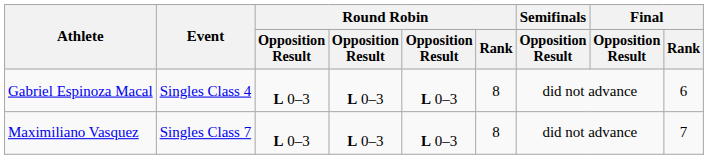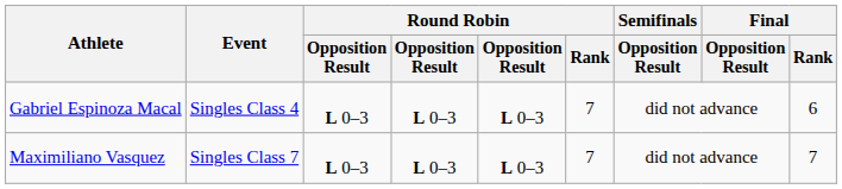 <table class="wikitable" border="1" style="font-size:90%">
 <tr>
 <th rowspan=2>Athlete</th>
 <th rowspan=2>Event</th>
 <th colspan=4>Round Robin</th>
 <th>Semifinals</th>
 <th colspan=2>Final</th>
 </tr>
 <tr style="font-size:95%">
 <th>Opposition<br>Result</th>
 <th>Opposition<br>Result</th>
 <th>Opposition<br>Result</th>
 <th>Rank</th>
 <th>Opposition<br>Result</th>
 <th>Opposition<br>Result</th>
 <th>Rank</th>
 </tr>
 <tr align=center>
 <td align=left><a href='#'>Gabriel Espinoza Macal</a></td>
 <td align=left><a href='#'>Singles Class 4</a></td>
 <td><br><strong>L</strong> 0–3</td>
 <td><br><strong>L</strong> 0–3</td>
 <td><br><strong>L</strong> 0–3</td>
-<td>8</td>
+<td>7</td>
 <td colspan=2>did not advance</td>
 <td>6</td>
 </tr>
 <tr align=center>
 <td align=left><a href='#'>Maximiliano Vasquez</a></td>
 <td align=left><a href='#'>Singles Class 7</a></td>
 <td><br><strong>L</strong> 0–3</td>
 <td><br><strong>L</strong> 0–3</td>
 <td><br><strong>L</strong> 0–3</td>
-<td>8</td>
+<td>7</td>
 <td colspan=2>did not advance</td>
 <td>7</td>
 </tr>
 </table>
